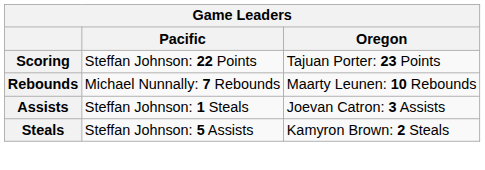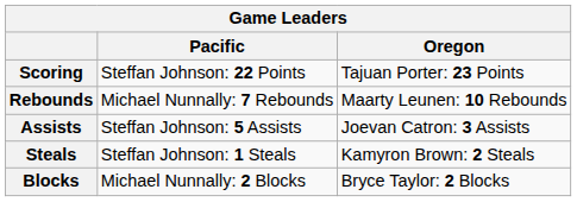 <table class="wikitable">
 <tr>
 <th colspan=3>Game Leaders</th>
 </tr>
 <tr>
 <th></th>
 <th>Pacific</th>
 <th>Oregon</th>
 </tr>
 <tr>
 <th>Scoring</th>
 <td>Steffan Johnson: <strong>22</strong> Points</td>
 <td>Tajuan Porter: <strong>23</strong> Points</td>
 </tr>
 <tr>
 <th>Rebounds</th>
 <td>Michael Nunnally: <strong>7</strong> Rebounds</td>
 <td>Maarty Leunen: <strong>10</strong> Rebounds</td>
 </tr>
 <tr>
 <th>Assists</th>
-<td>Steffan Johnson: <strong>1</strong> Steals</td>
+<td>Steffan Johnson: <strong>5</strong> Assists</td>
 <td>Joevan Catron: <strong>3</strong> Assists</td>
 </tr>
 <tr>
 <th>Steals</th>
-<td>Steffan Johnson: <strong>5</strong> Assists</td>
+<td>Steffan Johnson: <strong>1</strong> Steals</td>
 <td>Kamyron Brown: <strong>2</strong> Steals</td>
 </tr>
+<tr>
+<th>Blocks</th>
+<td>Michael Nunnally: <strong>2</strong> Blocks</td>
+<td>Bryce Taylor: <strong>2</strong> Blocks</td>
+</tr>
 </table>
